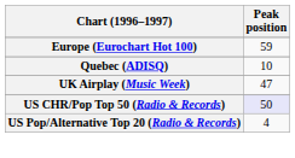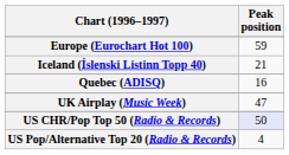 <table class="wikitable sortable plainrowheaders">
 <tr>
 <th>Chart (1996–1997)</th>
 <th>Peak<br>position</th>
 </tr>
 <tr>
 </tr>
 <tr>
 </tr>
 <tr>
 </tr>
 <tr>
 <th scope="row">Europe (<a href='#'>Eurochart Hot 100</a>)</th>
 <td align="center">59</td>
 </tr>
 <tr>
+<th scope="row">Iceland (<a href='#'>Íslenski Listinn Topp 40</a>)</th>
+<td align="center">21</td>
+</tr>
+<tr>
 </tr>
 <tr>
 </tr>
 <tr>
 <th scope="row">Quebec (<a href='#'>ADISQ</a>)</th>
-<td align="center">10</td>
+<td align="center">16</td>
 </tr>
 <tr>
 </tr>
 <tr>
 </tr>
 <tr>
 </tr>
 <tr>
 <th scope="row">UK Airplay (<em><a href='#'>Music Week</a></em>)</th>
 <td align="center">47</td>
 </tr>
 <tr>
 </tr>
 <tr>
 </tr>
 <tr>
 </tr>
 <tr>
 <th scope="row">US CHR/Pop Top 50 (<em><a href='#'>Radio & Records</a></em>)</th>
 <td align="center" style="background: lavender;">50</td>
 </tr>
 <tr>
 <th scope="row">US Pop/Alternative Top 20 (<em><a href='#'>Radio & Records</a></em>)</th>
 <td align="center">4</td>
 </tr>
 </table>
